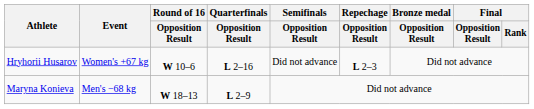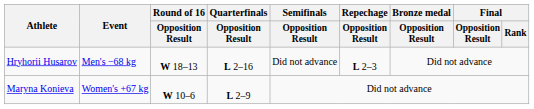 <table class="wikitable" style="font-size:90%">
 <tr>
 <th rowspan="2">Athlete</th>
 <th rowspan="2">Event</th>
 <th>Round of 16</th>
 <th>Quarterfinals</th>
 <th>Semifinals</th>
 <th>Repechage</th>
 <th>Bronze medal</th>
 <th colspan=2>Final</th>
 </tr>
 <tr style="font-size:95%">
 <th>Opposition<br>Result</th>
 <th>Opposition<br>Result</th>
 <th>Opposition<br>Result</th>
 <th>Opposition<br>Result</th>
 <th>Opposition<br>Result</th>
 <th>Opposition<br>Result</th>
 <th>Rank</th>
 </tr>
 <tr align=center>
 <td align=left><a href='#'>Hryhorii Husarov</a></td>
-<td align=left><a href='#'>Women's +67 kg</a></td>
-<td><br><strong>W</strong> 10–6</td>
+<td align=left><a href='#'>Men's −68 kg</a></td>
+<td><br><strong>W</strong> 18–13</td>
 <td><br><strong>L</strong> 2–16 </td>
 <td>Did not advance</td>
 <td><br><strong>L</strong> 2–3</td>
 <td colspan=3>Did not advance</td>
 </tr>
 <tr align=center>
 <td align=left><a href='#'>Maryna Konieva</a></td>
-<td align=left><a href='#'>Men's −68 kg</a></td>
-<td><br><strong>W</strong> 18–13</td>
+<td align=left><a href='#'>Women's +67 kg</a></td>
+<td><br><strong>W</strong> 10–6</td>
 <td><br><strong>L</strong> 2–9</td>
 <td colspan=5>Did not advance</td>
 </tr>
 </table>
